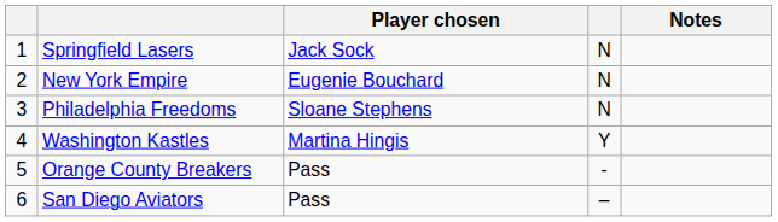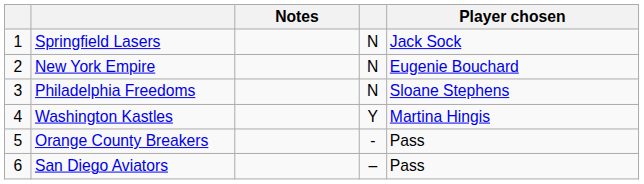 <table class="wikitable" style="text-align:left">
 <tr>
 <th width="20px"></th>
 <th width="200px"></th>
+<th width="120px">Notes</th>
+<th width="20px"></th>
 <th width="250px">Player chosen</th>
-<th width="20px"></th>
-<th width="120px">Notes</th>
 </tr>
 <tr>
 <td style="text-align:center">1</td>
 <td><a href='#'>Springfield Lasers</a></td>
+<td></td>
+<td style="text-align:center">N</td>
 <td> <a href='#'>Jack Sock</a></td>
-<td style="text-align:center">N</td>
-<td></td>
 </tr>
 <tr>
 <td style="text-align:center">2</td>
 <td><a href='#'>New York Empire</a></td>
+<td></td>
+<td style="text-align:center">N</td>
 <td> <a href='#'>Eugenie Bouchard</a></td>
-<td style="text-align:center">N</td>
-<td></td>
 </tr>
 <tr>
 <td style="text-align:center">3</td>
 <td><a href='#'>Philadelphia Freedoms</a></td>
+<td></td>
+<td style="text-align:center">N</td>
 <td> <a href='#'>Sloane Stephens</a></td>
-<td style="text-align:center">N</td>
-<td></td>
 </tr>
 <tr>
 <td style="text-align:center">4</td>
 <td><a href='#'>Washington Kastles</a></td>
+<td></td>
+<td style="text-align:center">Y</td>
 <td> <a href='#'>Martina Hingis</a></td>
-<td style="text-align:center">Y</td>
-<td></td>
 </tr>
 <tr>
 <td style="text-align:center">5</td>
 <td><a href='#'>Orange County Breakers</a></td>
+<td></td>
+<td style="text-align:center">-</td>
 <td>Pass</td>
-<td style="text-align:center">-</td>
-<td></td>
 </tr>
 <tr>
 <td style="text-align:center">6</td>
 <td><a href='#'>San Diego Aviators</a></td>
+<td></td>
+<td style="text-align:center">–</td>
 <td>Pass</td>
-<td style="text-align:center">–</td>
-<td></td>
 </tr>
 </table>
